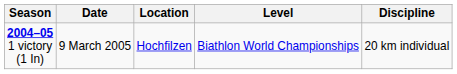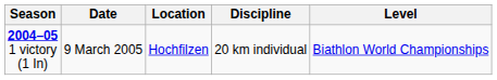 <table class="wikitable">
 <tr>
 <th>Season</th>
 <th>Date</th>
 <th>Location</th>
+<th>Discipline</th>
 <th>Level</th>
-<th>Discipline</th>
 </tr>
 <tr>
 <td rowspan="1" style="text-align:center;"><strong><a href='#'>2004–05</a></strong> <br> 1 victory <br> (1 In)</td>
 <td>9 March 2005</td>
 <td> <a href='#'>Hochfilzen</a></td>
+<td>20 km individual</td>
 <td><a href='#'>Biathlon World Championships</a></td>
-<td>20 km individual</td>
 </tr>
 </table>
